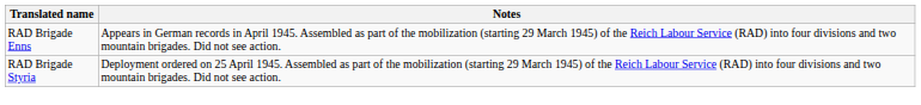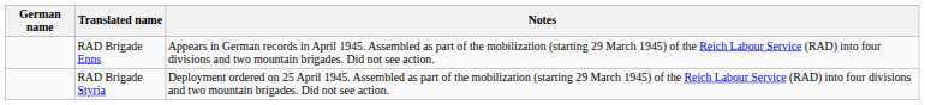 <table class="wikitable">
 <tr>
+<th>German name</th>
 <th>Translated name</th>
 <th>Notes</th>
 </tr>
 <tr>
+<td></td>
 <td>RAD Brigade <a href='#'>Enns</a></td>
 <td>Appears in German records in April 1945. Assembled as part of the mobilization (starting 29 March 1945) of the <a href='#'>Reich Labour Service</a> (RAD) into four divisions and two mountain brigades. Did not see action.</td>
 </tr>
 <tr>
+<td></td>
 <td>RAD Brigade <a href='#'>Styria</a></td>
 <td>Deployment ordered on 25 April 1945. Assembled as part of the mobilization (starting 29 March 1945) of the <a href='#'>Reich Labour Service</a> (RAD) into four divisions and two mountain brigades. Did not see action.</td>
 </tr>
 </table>
